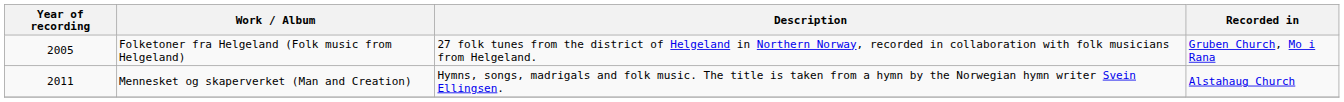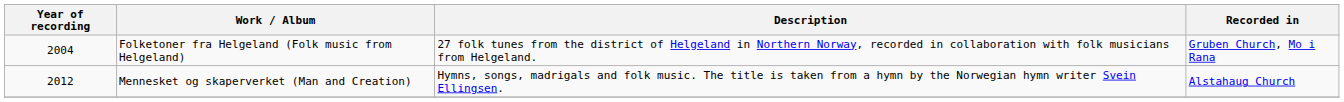 <table class="wikitable">
 <tr>
 <th>Year of recording</th>
 <th>Work / Album</th>
 <th>Description</th>
 <th>Recorded in</th>
 </tr>
 <tr>
-<td align="center">2005</td>
+<td align="center">2004</td>
 <td>Folketoner fra Helgeland (Folk music from Helgeland)</td>
 <td>27 folk tunes from the district of <a href='#'>Helgeland</a> in <a href='#'>Northern Norway</a>, recorded in collaboration with folk musicians from Helgeland.</td>
 <td><a href='#'>Gruben Church</a>, <a href='#'>Mo i Rana</a></td>
 </tr>
 <tr>
-<td align="center">2011</td>
+<td align="center">2012</td>
 <td>Mennesket og skaperverket (Man and Creation)</td>
 <td>Hymns, songs, madrigals and folk music. The title is taken from a hymn by the Norwegian hymn writer <a href='#'>Svein Ellingsen</a>.</td>
 <td><a href='#'>Alstahaug Church</a></td>
 </tr>
 <tr>
 </tr>
 </table>
